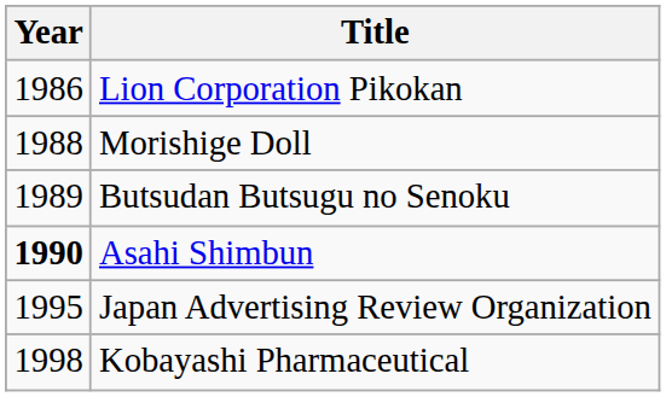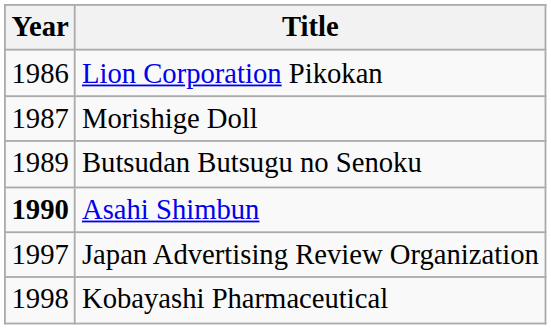 <table class="wikitable">
 <tr>
 <th>Year</th>
 <th>Title</th>
 </tr>
 <tr>
 <td>1986</td>
 <td><a href='#'>Lion Corporation</a> Pikokan</td>
 </tr>
 <tr>
-<td>1988</td>
+<td>1987</td>
 <td>Morishige Doll</td>
 </tr>
 <tr>
 <td>1989</td>
 <td>Butsudan Butsugu no Senoku</td>
 </tr>
 <tr>
 <td><strong>1990</strong></td>
 <td><a href='#'>Asahi Shimbun</a></td>
 </tr>
 <tr>
-<td>1995</td>
+<td>1997</td>
 <td>Japan Advertising Review Organization</td>
 </tr>
 <tr>
 <td>1998</td>
 <td>Kobayashi Pharmaceutical</td>
 </tr>
 </table>
